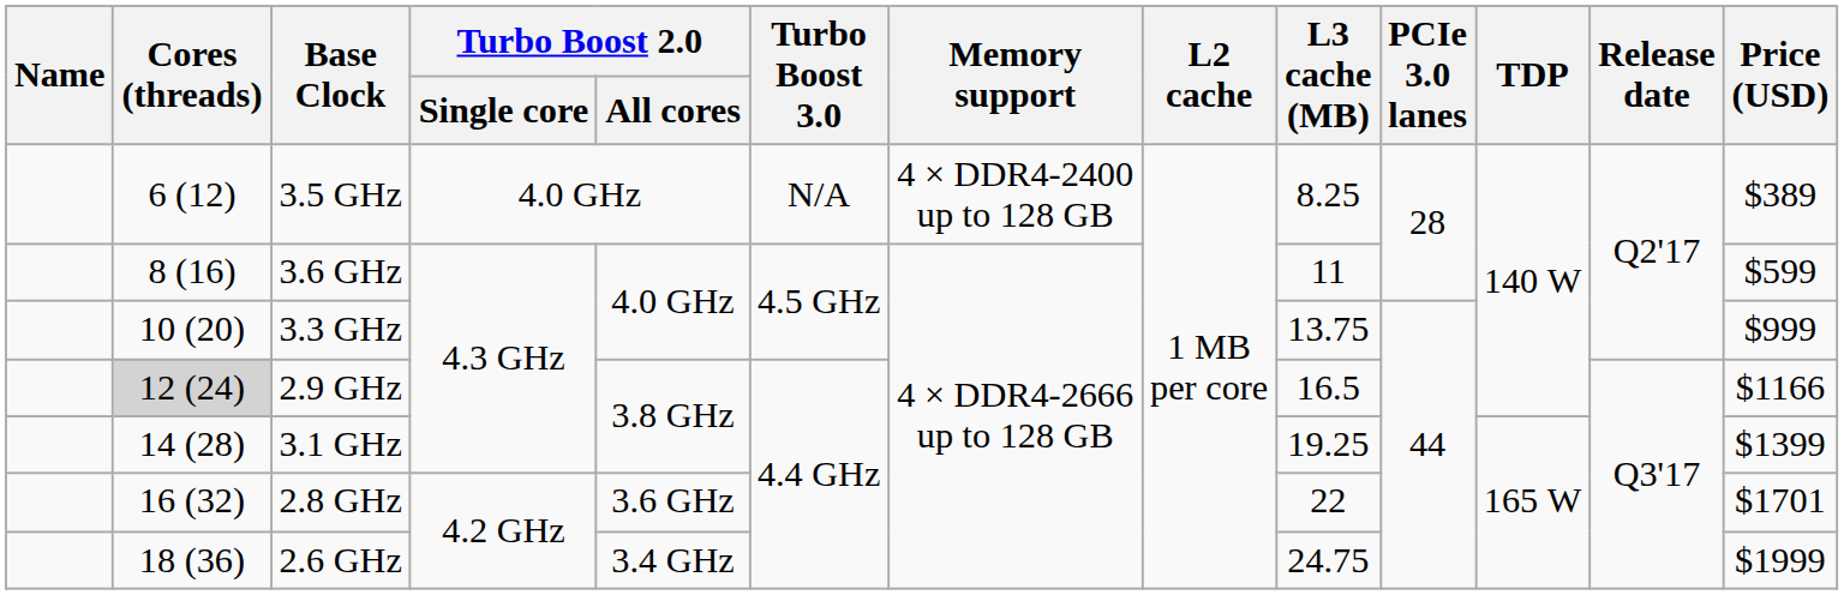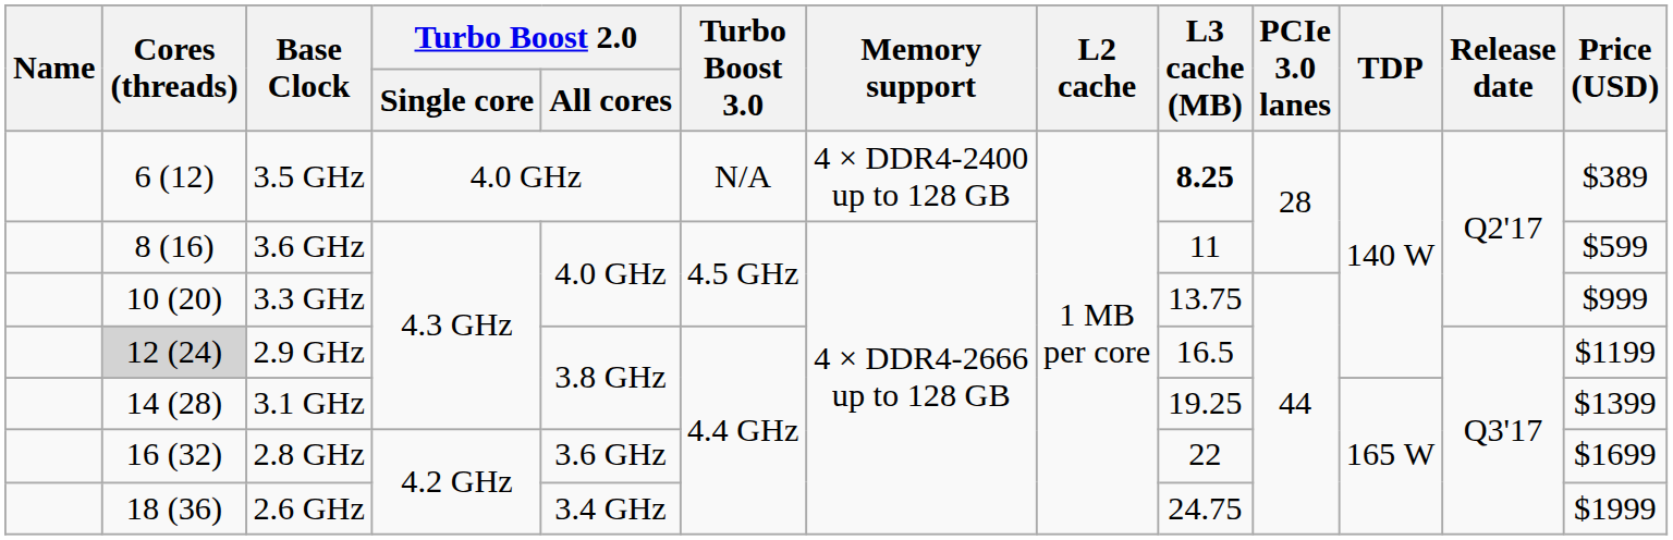 <table class="wikitable sortable" style="text-align: center;">
 <tr>
 <th rowspan="2">Name</th>
 <th rowspan="2">Cores<br>(threads)</th>
 <th rowspan="2">Base<br>Clock</th>
 <th colspan="2"><a href='#'>Turbo Boost</a> 2.0</th>
 <th rowspan="2">Turbo<br>Boost<br>3.0</th>
 <th rowspan="2">Memory<br>support</th>
 <th rowspan="2">L2<br>cache</th>
 <th rowspan="2">L3<br>cache<br>(MB)</th>
 <th rowspan="2">PCIe<br>3.0<br>lanes</th>
 <th rowspan="2">TDP</th>
 <th rowspan="2">Release<br>date</th>
 <th rowspan="2">Price<br>(USD)</th>
 </tr>
 <tr>
 <th>Single core</th>
 <th>All cores</th>
 </tr>
 <tr>
 <td></td>
 <td>6 (12)</td>
 <td>3.5 GHz</td>
 <td colspan="2">4.0 GHz</td>
 <td>N/A</td>
 <td rowspan="1">4 × DDR4-2400<br>up to 128 GB</td>
 <td rowspan="7">1 MB<br>per core</td>
-<td>8.25</td>
+<td><strong>8.25</strong></td>
 <td rowspan="2">28</td>
 <td rowspan="4">140 W</td>
 <td rowspan="3">Q2'17</td>
 <td>$389</td>
 </tr>
 <tr>
 <td></td>
 <td>8 (16)</td>
 <td>3.6 GHz</td>
 <td rowspan="4">4.3 GHz</td>
 <td rowspan="2">4.0 GHz</td>
 <td rowspan="2">4.5 GHz</td>
 <td rowspan="6">4 × DDR4-2666<br>up to 128 GB</td>
 <td>11</td>
 <td>$599</td>
 </tr>
 <tr>
 <td></td>
 <td>10 (20)</td>
 <td>3.3 GHz</td>
 <td>13.75</td>
 <td rowspan="5">44</td>
 <td>$999</td>
 </tr>
 <tr>
 <td></td>
 <td style="background: lightgrey;">12 (24)</td>
 <td>2.9 GHz</td>
 <td rowspan="2">3.8 GHz</td>
 <td rowspan="4">4.4 GHz</td>
 <td>16.5</td>
 <td rowspan="4" align="center">Q3'17</td>
-<td>$1166</td>
+<td>$1199</td>
 </tr>
 <tr>
 <td></td>
 <td>14 (28)</td>
 <td>3.1 GHz</td>
 <td>19.25</td>
 <td rowspan="3">165 W</td>
 <td>$1399</td>
 </tr>
 <tr>
 <td></td>
 <td>16 (32)</td>
 <td>2.8 GHz</td>
 <td rowspan="2">4.2 GHz</td>
 <td>3.6 GHz</td>
 <td>22</td>
-<td>$1701</td>
+<td>$1699</td>
 </tr>
 <tr>
 <td></td>
 <td>18 (36)</td>
 <td>2.6 GHz</td>
 <td>3.4 GHz</td>
 <td>24.75</td>
 <td>$1999</td>
 </tr>
 </table>
